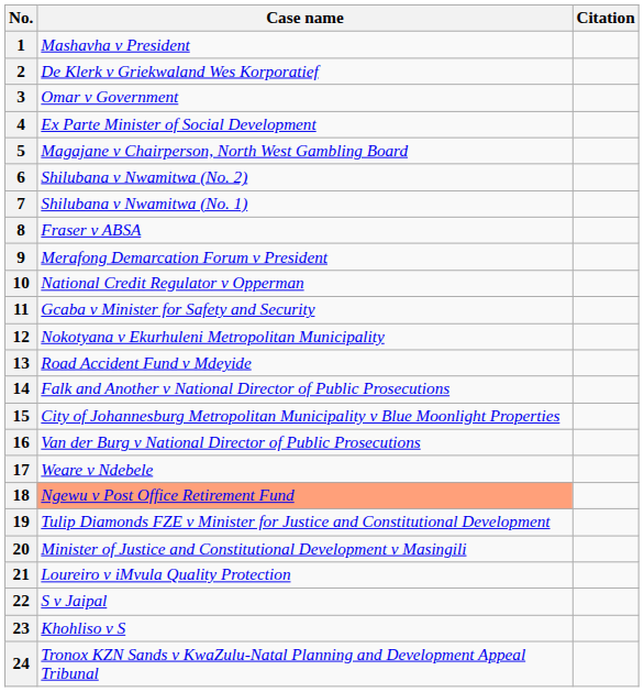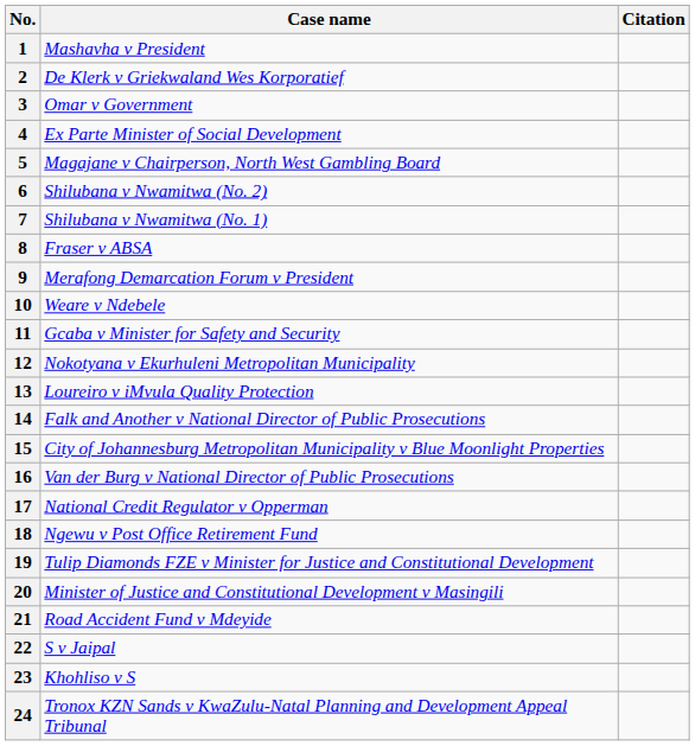 <table class="wikitable sortable">
 <tr>
 <th>No.</th>
 <th>Case name</th>
 <th>Citation</th>
 </tr>
 <tr>
 <th>1</th>
 <td><em><a href='#'>Mashavha v President</a></em></td>
 <td></td>
 </tr>
 <tr>
 <th>2</th>
 <td><em><a href='#'>De Klerk v Griekwaland Wes Korporatief</a></em></td>
 <td></td>
 </tr>
 <tr>
 <th>3</th>
 <td><em><a href='#'>Omar v Government</a></em></td>
 <td></td>
 </tr>
 <tr>
 <th>4</th>
 <td><em><a href='#'>Ex Parte Minister of Social Development</a></em></td>
 <td></td>
 </tr>
 <tr>
 <th>5</th>
 <td><em><a href='#'>Magajane v Chairperson, North West Gambling Board</a></em></td>
 <td></td>
 </tr>
 <tr>
 <th>6</th>
 <td><em><a href='#'>Shilubana v Nwamitwa (No. 2)</a></em></td>
 <td></td>
 </tr>
 <tr>
 <th>7</th>
 <td><em><a href='#'>Shilubana v Nwamitwa (No. 1)</a></em></td>
 <td></td>
 </tr>
 <tr>
 <th>8</th>
 <td><em><a href='#'>Fraser v ABSA</a></em></td>
 <td></td>
 </tr>
 <tr>
 <th>9</th>
 <td><em><a href='#'>Merafong Demarcation Forum v President</a></em></td>
 <td></td>
 </tr>
 <tr>
 <th>10</th>
-<td><em><a href='#'>National Credit Regulator v Opperman</a></em></td>
+<td><em><a href='#'>Weare v Ndebele</a></em></td>
 <td></td>
 </tr>
 <tr>
 <th>11</th>
 <td><em><a href='#'>Gcaba v Minister for Safety and Security</a></em></td>
 <td></td>
 </tr>
 <tr>
 <th>12</th>
 <td><em><a href='#'>Nokotyana v Ekurhuleni Metropolitan Municipality</a></em></td>
 <td></td>
 </tr>
 <tr>
 <th>13</th>
-<td><em><a href='#'>Road Accident Fund v Mdeyide</a></em></td>
+<td><em><a href='#'>Loureiro v iMvula Quality Protection</a></em></td>
 <td></td>
 </tr>
 <tr>
 <th>14</th>
 <td><em><a href='#'>Falk and Another v National Director of Public Prosecutions</a></em></td>
 <td></td>
 </tr>
 <tr>
 <th>15</th>
 <td><em><a href='#'>City of Johannesburg Metropolitan Municipality v Blue Moonlight Properties</a></em></td>
 <td></td>
 </tr>
 <tr>
 <th>16</th>
 <td><em><a href='#'>Van der Burg v National Director of Public Prosecutions</a></em></td>
 <td></td>
 </tr>
 <tr>
 <th>17</th>
-<td><em><a href='#'>Weare v Ndebele</a></em></td>
+<td><em><a href='#'>National Credit Regulator v Opperman</a></em></td>
 <td></td>
 </tr>
 <tr>
 <th>18</th>
-<td style="background: lightsalmon;"><em><a href='#'>Ngewu v Post Office Retirement Fund</a></em></td>
+<td><em><a href='#'>Ngewu v Post Office Retirement Fund</a></em></td>
 <td></td>
 </tr>
 <tr>
 <th>19</th>
 <td><em><a href='#'>Tulip Diamonds FZE v Minister for Justice and Constitutional Development</a></em></td>
 <td></td>
 </tr>
 <tr>
 <th>20</th>
 <td><em><a href='#'>Minister of Justice and Constitutional Development v Masingili</a></em></td>
 <td></td>
 </tr>
 <tr>
 <th>21</th>
-<td><em><a href='#'>Loureiro v iMvula Quality Protection</a></em></td>
+<td><em><a href='#'>Road Accident Fund v Mdeyide</a></em></td>
 <td></td>
 </tr>
 <tr>
 <th>22</th>
 <td><em><a href='#'>S v Jaipal</a></em></td>
 <td></td>
 </tr>
 <tr>
 <th>23</th>
 <td><em><a href='#'>Khohliso v S</a></em></td>
 <td></td>
 </tr>
 <tr>
 <th>24</th>
 <td><em><a href='#'>Tronox KZN Sands v KwaZulu-Natal Planning and Development Appeal Tribunal</a></em></td>
 <td></td>
 </tr>
 </table>
